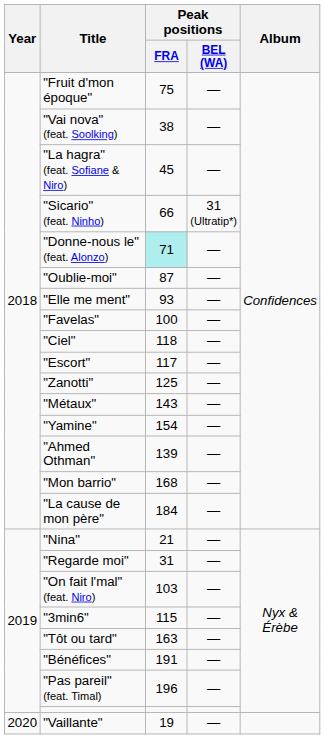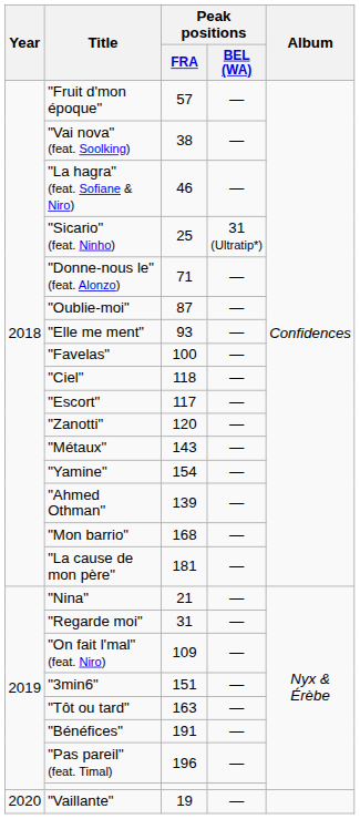 <table class="wikitable">
 <tr>
 <th align="center" rowspan="2" width="10">Year</th>
 <th align="center" rowspan="2" width="120">Title</th>
 <th align="center" colspan="2" width="20">Peak positions</th>
 <th align="center" rowspan="2" width="70">Album</th>
 </tr>
 <tr>
 <th scope="col" style="width:3em;font-size:90%;"><a href='#'>FRA</a><br></th>
 <th scope="col" style="width:3em;font-size:90%;"><a href='#'>BEL <br>(WA)</a><br></th>
 </tr>
 <tr>
 <td style="text-align:center;" rowspan=16>2018</td>
 <td>"Fruit d'mon époque"</td>
-<td style="text-align:center;">75</td>
+<td style="text-align:center;">57</td>
 <td style="text-align:center;">—</td>
 <td style="text-align:center;" rowspan=16><em>Confidences</em></td>
 </tr>
 <tr>
 <td>"Vai nova" <br><small>(feat. <a href='#'>Soolking</a>)</small></td>
 <td style="text-align:center;">38</td>
 <td style="text-align:center;">—</td>
 </tr>
 <tr>
 <td>"La hagra" <br><small>(feat. <a href='#'>Sofiane</a> & <a href='#'>Niro</a>)</small></td>
-<td style="text-align:center;">45</td>
+<td style="text-align:center;">46</td>
 <td style="text-align:center;">—</td>
 </tr>
 <tr>
 <td>"Sicario" <br><small>(feat. <a href='#'>Ninho</a>)</small></td>
-<td style="text-align:center;">66</td>
+<td style="text-align:center;">25</td>
 <td style="text-align:center;">31<br><small>(Ultratip*)</small></td>
 </tr>
 <tr>
 <td>"Donne-nous le" <br><small>(feat. <a href='#'>Alonzo</a>)</small></td>
-<td style="background: paleturquoise; text-align:center;">71</td>
+<td style="text-align:center;">71</td>
 <td style="text-align:center;">—</td>
 </tr>
 <tr>
 <td>"Oublie-moi"</td>
 <td style="text-align:center;">87</td>
 <td style="text-align:center;">—</td>
 </tr>
 <tr>
 <td>"Elle me ment"</td>
 <td style="text-align:center;">93</td>
 <td style="text-align:center;">—</td>
 </tr>
 <tr>
 <td>"Favelas"</td>
 <td style="text-align:center;">100</td>
 <td style="text-align:center;">—</td>
 </tr>
 <tr>
 <td>"Ciel"</td>
 <td style="text-align:center;">118</td>
 <td style="text-align:center;">—</td>
 </tr>
 <tr>
 <td>"Escort"</td>
 <td style="text-align:center;">117</td>
 <td style="text-align:center;">—</td>
 </tr>
 <tr>
 <td>"Zanotti"</td>
-<td style="text-align:center;">125</td>
+<td style="text-align:center;">120</td>
 <td style="text-align:center;">—</td>
 </tr>
 <tr>
 <td>"Métaux"</td>
 <td style="text-align:center;">143</td>
 <td style="text-align:center;">—</td>
 </tr>
 <tr>
 <td>"Yamine"</td>
 <td style="text-align:center;">154</td>
 <td style="text-align:center;">—</td>
 </tr>
 <tr>
 <td>"Ahmed Othman"</td>
 <td style="text-align:center;">139</td>
 <td style="text-align:center;">—</td>
 </tr>
 <tr>
 <td>"Mon barrio"</td>
 <td style="text-align:center;">168</td>
 <td style="text-align:center;">—</td>
 </tr>
 <tr>
 <td>"La cause de mon père"</td>
-<td style="text-align:center;">184</td>
+<td style="text-align:center;">181</td>
 <td style="text-align:center;">—</td>
 </tr>
 <tr>
 <td style="text-align:center;" rowspan=8>2019</td>
 <td>"Nina"</td>
 <td style="text-align:center;">21<br></td>
 <td style="text-align:center;">—</td>
 <td style="text-align:center;" rowspan=8><em>Nyx & Érèbe</em></td>
 </tr>
 <tr>
 <td>"Regarde moi"</td>
 <td style="text-align:center;">31</td>
 <td style="text-align:center;">—</td>
 </tr>
 <tr>
 <td>"On fait l'mal" <br><small>(feat. <a href='#'>Niro</a>)</small></td>
-<td style="text-align:center;">103</td>
+<td style="text-align:center;">109</td>
 <td style="text-align:center;">—</td>
 </tr>
 <tr>
 <td>"3min6"</td>
-<td style="text-align:center;">115</td>
+<td style="text-align:center;">151</td>
 <td style="text-align:center;">—</td>
 </tr>
 <tr>
 <td>"Tôt ou tard"</td>
 <td style="text-align:center;">163</td>
 <td style="text-align:center;">—</td>
 </tr>
 <tr>
 <td>"Bénéfices"</td>
 <td style="text-align:center;">191</td>
 <td style="text-align:center;">—</td>
 </tr>
 <tr>
 <td>"Pas pareil" <br><small>(feat. Timal)</small></td>
 <td style="text-align:center;">196</td>
 <td style="text-align:center;">—</td>
 </tr>
 <tr>
 <td></td>
 <td style="text-align:center;"></td>
 <td style="text-align:center;"></td>
 </tr>
 <tr>
 <td style="text-align:center;">2020</td>
 <td>"Vaillante"</td>
 <td style="text-align:center;">19</td>
 <td style="text-align:center;">—</td>
 </tr>
 </table>
